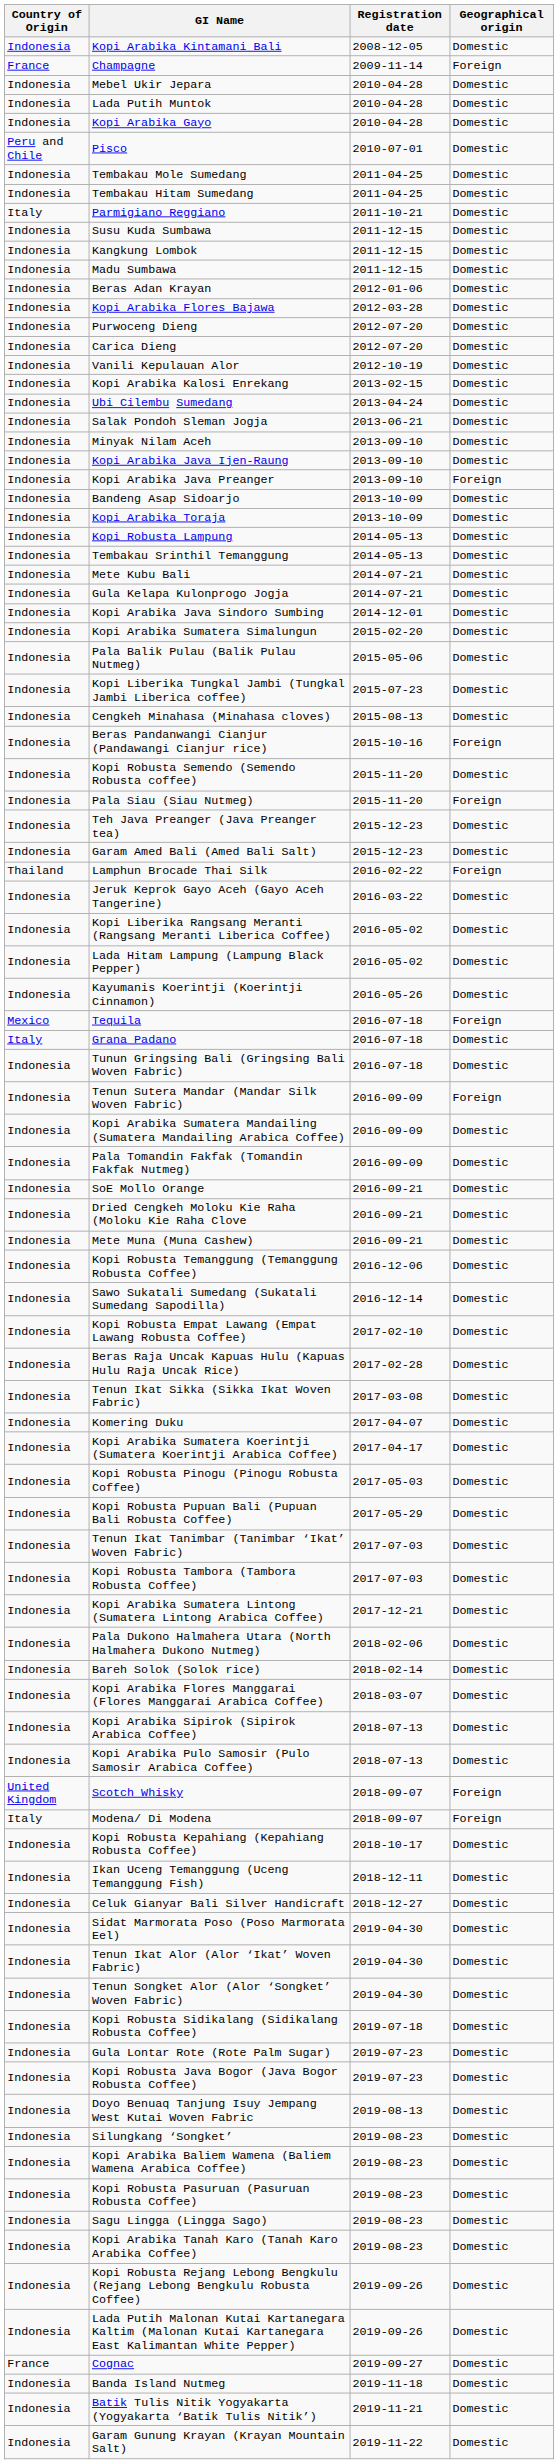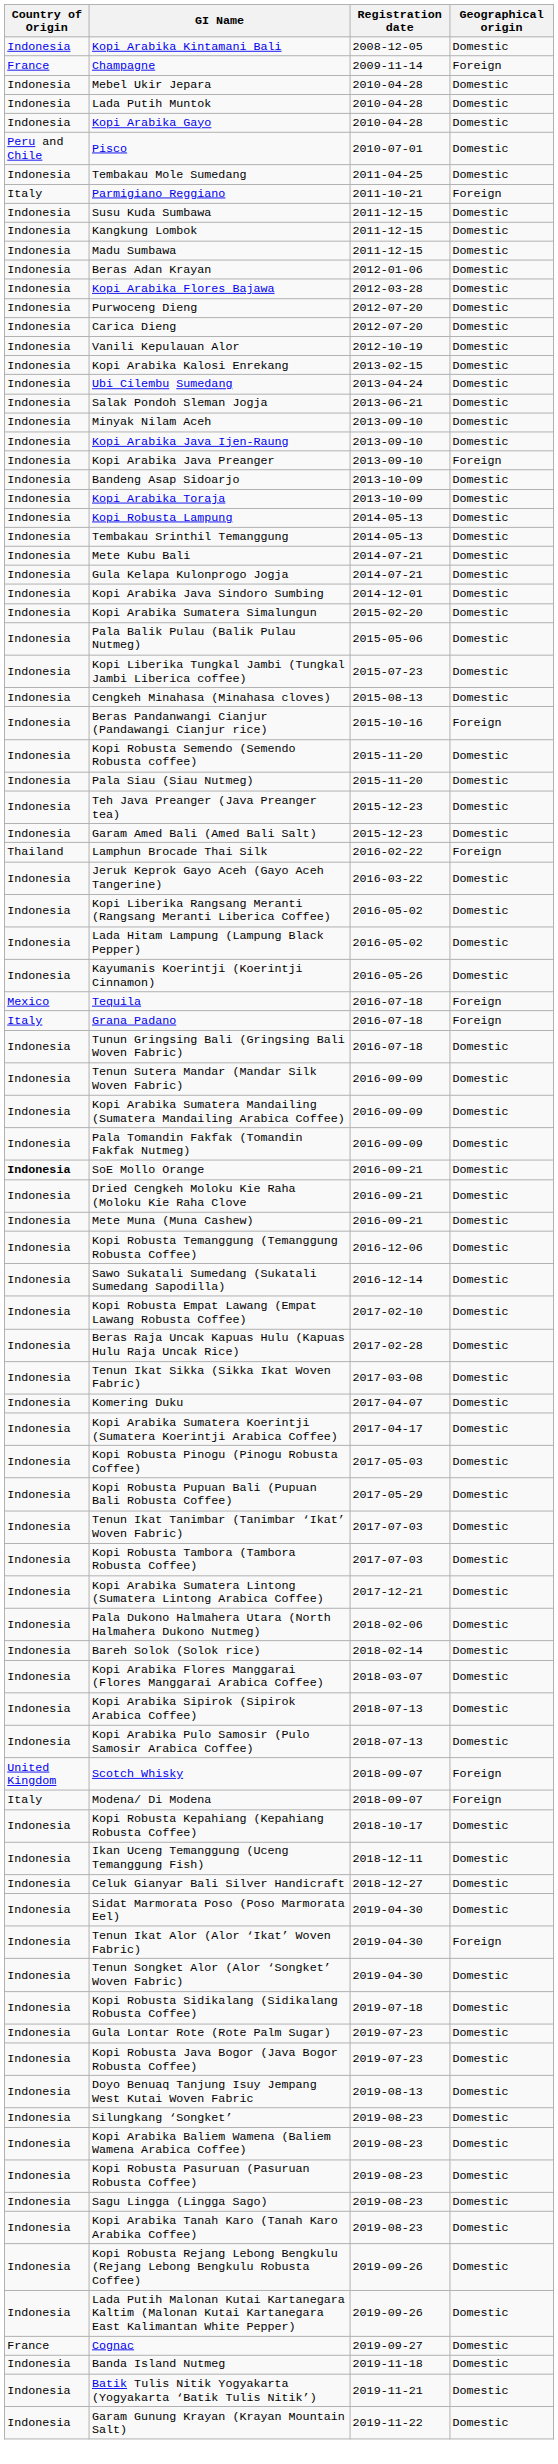 <table class="wikitable sortable">
 <tr>
 <th>Country of Origin</th>
 <th>GI Name</th>
 <th>Registration date</th>
 <th>Geographical origin</th>
 </tr>
 <tr>
 <td><a href='#'>Indonesia</a></td>
 <td><a href='#'>Kopi Arabika Kintamani Bali</a></td>
 <td>2008-12-05</td>
 <td>Domestic</td>
 </tr>
 <tr>
 <td><a href='#'>France</a></td>
 <td><a href='#'>Champagne</a></td>
 <td>2009-11-14</td>
 <td>Foreign</td>
 </tr>
 <tr>
 <td>Indonesia</td>
 <td>Mebel Ukir Jepara</td>
 <td>2010-04-28</td>
 <td>Domestic</td>
 </tr>
 <tr>
 <td>Indonesia</td>
 <td>Lada Putih Muntok</td>
 <td>2010-04-28</td>
 <td>Domestic</td>
 </tr>
 <tr>
 <td>Indonesia</td>
 <td><a href='#'>Kopi Arabika Gayo</a></td>
 <td>2010-04-28</td>
 <td>Domestic</td>
 </tr>
 <tr>
 <td><a href='#'>Peru</a> and <a href='#'>Chile</a></td>
 <td><a href='#'>Pisco</a></td>
 <td>2010-07-01</td>
 <td>Domestic</td>
 </tr>
 <tr>
 <td>Indonesia</td>
 <td>Tembakau Mole Sumedang</td>
 <td>2011-04-25</td>
 <td>Domestic</td>
 </tr>
 <tr>
-<td>Indonesia</td>
-<td>Tembakau Hitam Sumedang</td>
-<td>2011-04-25</td>
-<td>Domestic</td>
-</tr>
-<tr>
 <td>Italy</td>
 <td><a href='#'>Parmigiano Reggiano</a></td>
 <td>2011-10-21</td>
-<td>Domestic</td>
+<td>Foreign</td>
 </tr>
 <tr>
 <td>Indonesia</td>
 <td>Susu Kuda Sumbawa</td>
 <td>2011-12-15</td>
 <td>Domestic</td>
 </tr>
 <tr>
 <td>Indonesia</td>
 <td>Kangkung Lombok</td>
 <td>2011-12-15</td>
 <td>Domestic</td>
 </tr>
 <tr>
 <td>Indonesia</td>
 <td>Madu Sumbawa</td>
 <td>2011-12-15</td>
 <td>Domestic</td>
 </tr>
 <tr>
 <td>Indonesia</td>
 <td>Beras Adan Krayan</td>
 <td>2012-01-06</td>
 <td>Domestic</td>
 </tr>
 <tr>
 <td>Indonesia</td>
 <td><a href='#'>Kopi Arabika Flores Bajawa</a></td>
 <td>2012-03-28</td>
 <td>Domestic</td>
 </tr>
 <tr>
 <td>Indonesia</td>
 <td>Purwoceng Dieng</td>
 <td>2012-07-20</td>
 <td>Domestic</td>
 </tr>
 <tr>
 <td>Indonesia</td>
 <td>Carica Dieng</td>
 <td>2012-07-20</td>
 <td>Domestic</td>
 </tr>
 <tr>
 <td>Indonesia</td>
 <td>Vanili Kepulauan Alor</td>
 <td>2012-10-19</td>
 <td>Domestic</td>
 </tr>
 <tr>
 <td>Indonesia</td>
 <td>Kopi Arabika Kalosi Enrekang</td>
 <td>2013-02-15</td>
 <td>Domestic</td>
 </tr>
 <tr>
 <td>Indonesia</td>
 <td><a href='#'>Ubi Cilembu</a> <a href='#'>Sumedang</a></td>
 <td>2013-04-24</td>
 <td>Domestic</td>
 </tr>
 <tr>
 <td>Indonesia</td>
 <td>Salak Pondoh Sleman Jogja</td>
 <td>2013-06-21</td>
 <td>Domestic</td>
 </tr>
 <tr>
 <td>Indonesia</td>
 <td>Minyak Nilam Aceh</td>
 <td>2013-09-10</td>
 <td>Domestic</td>
 </tr>
 <tr>
 <td>Indonesia</td>
 <td><a href='#'>Kopi Arabika Java Ijen-Raung</a></td>
 <td>2013-09-10</td>
 <td>Domestic</td>
 </tr>
 <tr>
 <td>Indonesia</td>
 <td>Kopi Arabika Java Preanger</td>
 <td>2013-09-10</td>
 <td>Foreign</td>
 </tr>
 <tr>
 <td>Indonesia</td>
 <td>Bandeng Asap Sidoarjo</td>
 <td>2013-10-09</td>
 <td>Domestic</td>
 </tr>
 <tr>
 <td>Indonesia</td>
 <td><a href='#'>Kopi Arabika Toraja</a></td>
 <td>2013-10-09</td>
 <td>Domestic</td>
 </tr>
 <tr>
 <td>Indonesia</td>
 <td><a href='#'>Kopi Robusta Lampung</a></td>
 <td>2014-05-13</td>
 <td>Domestic</td>
 </tr>
 <tr>
 <td>Indonesia</td>
 <td>Tembakau Srinthil Temanggung</td>
 <td>2014-05-13</td>
 <td>Domestic</td>
 </tr>
 <tr>
 <td>Indonesia</td>
 <td>Mete Kubu Bali</td>
 <td>2014-07-21</td>
 <td>Domestic</td>
 </tr>
 <tr>
 <td>Indonesia</td>
 <td>Gula Kelapa Kulonprogo Jogja</td>
 <td>2014-07-21</td>
 <td>Domestic</td>
 </tr>
 <tr>
 <td>Indonesia</td>
 <td>Kopi Arabika Java Sindoro Sumbing</td>
 <td>2014-12-01</td>
 <td>Domestic</td>
 </tr>
 <tr>
 <td>Indonesia</td>
 <td>Kopi Arabika Sumatera Simalungun</td>
 <td>2015-02-20</td>
 <td>Domestic</td>
 </tr>
 <tr>
 <td>Indonesia</td>
 <td>Pala Balik Pulau (Balik Pulau Nutmeg)</td>
 <td>2015-05-06</td>
 <td>Domestic</td>
 </tr>
 <tr>
 <td>Indonesia</td>
 <td>Kopi Liberika Tungkal Jambi (Tungkal Jambi Liberica coffee)</td>
 <td>2015-07-23</td>
 <td>Domestic</td>
 </tr>
 <tr>
 <td>Indonesia</td>
 <td>Cengkeh Minahasa (Minahasa cloves)</td>
 <td>2015-08-13</td>
 <td>Domestic</td>
 </tr>
 <tr>
 <td>Indonesia</td>
 <td>Beras Pandanwangi Cianjur (Pandawangi Cianjur rice)</td>
 <td>2015-10-16</td>
 <td>Foreign</td>
 </tr>
 <tr>
 <td>Indonesia</td>
 <td>Kopi Robusta Semendo (Semendo Robusta coffee)</td>
 <td>2015-11-20</td>
 <td>Domestic</td>
 </tr>
 <tr>
 <td>Indonesia</td>
 <td>Pala Siau (Siau Nutmeg)</td>
 <td>2015-11-20</td>
-<td>Foreign</td>
+<td>Domestic</td>
 </tr>
 <tr>
 <td>Indonesia</td>
 <td>Teh Java Preanger (Java Preanger tea)</td>
 <td>2015-12-23</td>
 <td>Domestic</td>
 </tr>
 <tr>
 <td>Indonesia</td>
 <td>Garam Amed Bali (Amed Bali Salt)</td>
 <td>2015-12-23</td>
 <td>Domestic</td>
 </tr>
 <tr>
 <td>Thailand</td>
 <td>Lamphun Brocade Thai Silk</td>
 <td>2016-02-22</td>
 <td>Foreign</td>
 </tr>
 <tr>
 <td>Indonesia</td>
 <td>Jeruk Keprok Gayo Aceh (Gayo Aceh Tangerine)</td>
 <td>2016-03-22</td>
 <td>Domestic</td>
 </tr>
 <tr>
 <td>Indonesia</td>
 <td>Kopi Liberika Rangsang Meranti (Rangsang Meranti Liberica Coffee)</td>
 <td>2016-05-02</td>
 <td>Domestic</td>
 </tr>
 <tr>
 <td>Indonesia</td>
 <td>Lada Hitam Lampung (Lampung Black Pepper)</td>
 <td>2016-05-02</td>
 <td>Domestic</td>
 </tr>
 <tr>
 <td>Indonesia</td>
 <td>Kayumanis Koerintji (Koerintji Cinnamon)</td>
 <td>2016-05-26</td>
 <td>Domestic</td>
 </tr>
 <tr>
 <td><a href='#'>Mexico</a></td>
 <td><a href='#'>Tequila</a></td>
 <td>2016-07-18</td>
 <td>Foreign</td>
 </tr>
 <tr>
 <td><a href='#'>Italy</a></td>
 <td><a href='#'>Grana Padano</a></td>
 <td>2016-07-18</td>
-<td>Domestic</td>
+<td>Foreign</td>
 </tr>
 <tr>
 <td>Indonesia</td>
 <td>Tunun Gringsing Bali (Gringsing Bali Woven Fabric)</td>
 <td>2016-07-18</td>
 <td>Domestic</td>
 </tr>
 <tr>
 <td>Indonesia</td>
 <td>Tenun Sutera Mandar (Mandar Silk Woven Fabric)</td>
 <td>2016-09-09</td>
-<td>Foreign</td>
+<td>Domestic</td>
 </tr>
 <tr>
 <td>Indonesia</td>
 <td>Kopi Arabika Sumatera Mandailing (Sumatera Mandailing Arabica Coffee)</td>
 <td>2016-09-09</td>
 <td>Domestic</td>
 </tr>
 <tr>
 <td>Indonesia</td>
 <td>Pala Tomandin Fakfak (Tomandin Fakfak Nutmeg)</td>
 <td>2016-09-09</td>
 <td>Domestic</td>
 </tr>
 <tr>
-<td>Indonesia</td>
+<td><strong>Indonesia</strong></td>
 <td>SoE Mollo Orange</td>
 <td>2016-09-21</td>
 <td>Domestic</td>
 </tr>
 <tr>
 <td>Indonesia</td>
 <td>Dried Cengkeh Moloku Kie Raha (Moloku Kie Raha Clove</td>
 <td>2016-09-21</td>
 <td>Domestic</td>
 </tr>
 <tr>
 <td>Indonesia</td>
 <td>Mete Muna (Muna Cashew)</td>
 <td>2016-09-21</td>
 <td>Domestic</td>
 </tr>
 <tr>
 <td>Indonesia</td>
 <td>Kopi Robusta Temanggung (Temanggung Robusta Coffee)</td>
 <td>2016-12-06</td>
 <td>Domestic</td>
 </tr>
 <tr>
 <td>Indonesia</td>
 <td>Sawo Sukatali Sumedang (Sukatali Sumedang Sapodilla)</td>
 <td>2016-12-14</td>
 <td>Domestic</td>
 </tr>
 <tr>
 <td>Indonesia</td>
 <td>Kopi Robusta Empat Lawang (Empat Lawang Robusta Coffee)</td>
 <td>2017-02-10</td>
 <td>Domestic</td>
 </tr>
 <tr>
 <td>Indonesia</td>
 <td>Beras Raja Uncak Kapuas Hulu (Kapuas Hulu Raja Uncak Rice)</td>
 <td>2017-02-28</td>
 <td>Domestic</td>
 </tr>
 <tr>
 <td>Indonesia</td>
 <td>Tenun Ikat Sikka (Sikka Ikat Woven Fabric)</td>
 <td>2017-03-08</td>
 <td>Domestic</td>
 </tr>
 <tr>
 <td>Indonesia</td>
 <td>Komering Duku</td>
 <td>2017-04-07</td>
 <td>Domestic</td>
 </tr>
 <tr>
 <td>Indonesia</td>
 <td>Kopi Arabika Sumatera Koerintji (Sumatera Koerintji Arabica Coffee)</td>
 <td>2017-04-17</td>
 <td>Domestic</td>
 </tr>
 <tr>
 <td>Indonesia</td>
 <td>Kopi Robusta Pinogu (Pinogu Robusta Coffee)</td>
 <td>2017-05-03</td>
 <td>Domestic</td>
 </tr>
 <tr>
 <td>Indonesia</td>
 <td>Kopi Robusta Pupuan Bali (Pupuan Bali Robusta Coffee)</td>
 <td>2017-05-29</td>
 <td>Domestic</td>
 </tr>
 <tr>
 <td>Indonesia</td>
 <td>Tenun Ikat Tanimbar (Tanimbar ‘Ikat’ Woven Fabric)</td>
 <td>2017-07-03</td>
 <td>Domestic</td>
 </tr>
 <tr>
 <td>Indonesia</td>
 <td>Kopi Robusta Tambora (Tambora Robusta Coffee)</td>
 <td>2017-07-03</td>
 <td>Domestic</td>
 </tr>
 <tr>
 <td>Indonesia</td>
 <td>Kopi Arabika Sumatera Lintong (Sumatera Lintong Arabica Coffee)</td>
 <td>2017-12-21</td>
 <td>Domestic</td>
 </tr>
 <tr>
 <td>Indonesia</td>
 <td>Pala Dukono Halmahera Utara (North Halmahera Dukono Nutmeg)</td>
 <td>2018-02-06</td>
 <td>Domestic</td>
 </tr>
 <tr>
 <td>Indonesia</td>
 <td>Bareh Solok (Solok rice)</td>
 <td>2018-02-14</td>
 <td>Domestic</td>
 </tr>
 <tr>
 <td>Indonesia</td>
 <td>Kopi Arabika Flores Manggarai (Flores Manggarai Arabica Coffee)</td>
 <td>2018-03-07</td>
 <td>Domestic</td>
 </tr>
 <tr>
 <td>Indonesia</td>
 <td>Kopi Arabika Sipirok (Sipirok Arabica Coffee)</td>
 <td>2018-07-13</td>
 <td>Domestic</td>
 </tr>
 <tr>
 <td>Indonesia</td>
 <td>Kopi Arabika Pulo Samosir (Pulo Samosir Arabica Coffee)</td>
 <td>2018-07-13</td>
 <td>Domestic</td>
 </tr>
 <tr>
 <td><a href='#'>United Kingdom</a></td>
 <td><a href='#'>Scotch Whisky</a></td>
 <td>2018-09-07</td>
 <td>Foreign</td>
 </tr>
 <tr>
 <td>Italy</td>
 <td>Modena/ Di Modena</td>
 <td>2018-09-07</td>
 <td>Foreign</td>
 </tr>
 <tr>
 <td>Indonesia</td>
 <td>Kopi Robusta Kepahiang (Kepahiang Robusta Coffee)</td>
 <td>2018-10-17</td>
 <td>Domestic</td>
 </tr>
 <tr>
 <td>Indonesia</td>
 <td>Ikan Uceng Temanggung (Uceng Temanggung Fish)</td>
 <td>2018-12-11</td>
 <td>Domestic</td>
 </tr>
 <tr>
 <td>Indonesia</td>
 <td>Celuk Gianyar Bali Silver Handicraft</td>
 <td>2018-12-27</td>
 <td>Domestic</td>
 </tr>
 <tr>
 <td>Indonesia</td>
 <td>Sidat Marmorata Poso (Poso Marmorata Eel)</td>
 <td>2019-04-30</td>
 <td>Domestic</td>
 </tr>
 <tr>
 <td>Indonesia</td>
 <td>Tenun Ikat Alor (Alor ‘Ikat’ Woven Fabric)</td>
 <td>2019-04-30</td>
-<td>Domestic</td>
+<td>Foreign</td>
 </tr>
 <tr>
 <td>Indonesia</td>
 <td>Tenun Songket Alor (Alor ‘Songket’ Woven Fabric)</td>
 <td>2019-04-30</td>
 <td>Domestic</td>
 </tr>
 <tr>
 <td>Indonesia</td>
 <td>Kopi Robusta Sidikalang (Sidikalang Robusta Coffee)</td>
 <td>2019-07-18</td>
 <td>Domestic</td>
 </tr>
 <tr>
 <td>Indonesia</td>
 <td>Gula Lontar Rote (Rote Palm Sugar)</td>
 <td>2019-07-23</td>
 <td>Domestic</td>
 </tr>
 <tr>
 <td>Indonesia</td>
 <td>Kopi Robusta Java Bogor (Java Bogor Robusta Coffee)</td>
 <td>2019-07-23</td>
 <td>Domestic</td>
 </tr>
 <tr>
 <td>Indonesia</td>
 <td>Doyo Benuaq Tanjung Isuy Jempang West Kutai Woven Fabric</td>
 <td>2019-08-13</td>
 <td>Domestic</td>
 </tr>
 <tr>
 <td>Indonesia</td>
 <td>Silungkang ‘Songket’</td>
 <td>2019-08-23</td>
 <td>Domestic</td>
 </tr>
 <tr>
 <td>Indonesia</td>
 <td>Kopi Arabika Baliem Wamena (Baliem Wamena Arabica Coffee)</td>
 <td>2019-08-23</td>
 <td>Domestic</td>
 </tr>
 <tr>
 <td>Indonesia</td>
 <td>Kopi Robusta Pasuruan (Pasuruan Robusta Coffee)</td>
 <td>2019-08-23</td>
 <td>Domestic</td>
 </tr>
 <tr>
 <td>Indonesia</td>
 <td>Sagu Lingga (Lingga Sago)</td>
 <td>2019-08-23</td>
 <td>Domestic</td>
 </tr>
 <tr>
 <td>Indonesia</td>
 <td>Kopi Arabika Tanah Karo (Tanah Karo Arabika Coffee)</td>
 <td>2019-08-23</td>
 <td>Domestic</td>
 </tr>
 <tr>
 <td>Indonesia</td>
 <td>Kopi Robusta Rejang Lebong Bengkulu (Rejang Lebong Bengkulu Robusta Coffee)</td>
 <td>2019-09-26</td>
 <td>Domestic</td>
 </tr>
 <tr>
 <td>Indonesia</td>
 <td>Lada Putih Malonan Kutai Kartanegara Kaltim (Malonan Kutai Kartanegara East Kalimantan White Pepper)</td>
 <td>2019-09-26</td>
 <td>Domestic</td>
 </tr>
 <tr>
 <td>France</td>
 <td><a href='#'>Cognac</a></td>
 <td>2019-09-27</td>
 <td>Domestic</td>
 </tr>
 <tr>
 <td>Indonesia</td>
 <td>Banda Island Nutmeg</td>
 <td>2019-11-18</td>
 <td>Domestic</td>
 </tr>
 <tr>
 <td>Indonesia</td>
 <td><a href='#'>Batik</a> Tulis Nitik Yogyakarta (Yogyakarta ‘Batik Tulis Nitik’)</td>
 <td>2019-11-21</td>
 <td>Domestic</td>
 </tr>
 <tr>
 <td>Indonesia</td>
 <td>Garam Gunung Krayan (Krayan Mountain Salt)</td>
 <td>2019-11-22</td>
 <td>Domestic</td>
 </tr>
 </table>
